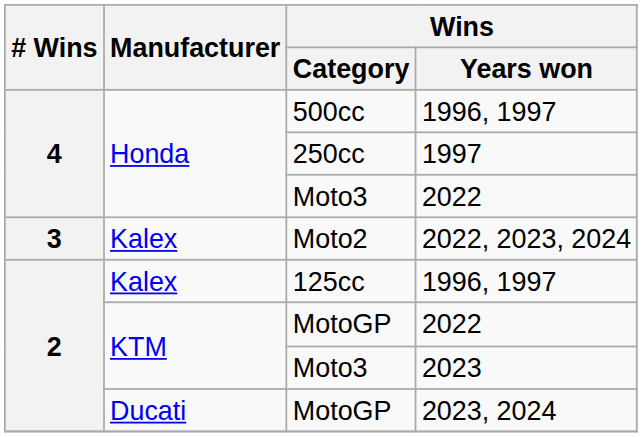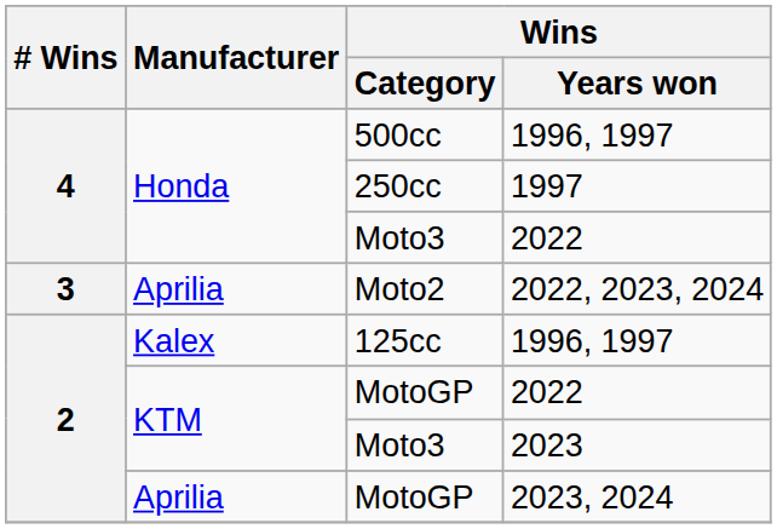 <table class="wikitable" style="font-size: 95%;">
 <tr>
 <th rowspan=2># Wins</th>
 <th rowspan=2>Manufacturer</th>
 <th colspan=2>Wins</th>
 </tr>
 <tr>
 <th>Category</th>
 <th>Years won</th>
 </tr>
 <tr>
 <th rowspan=3>4</th>
 <td rowspan=3> <a href='#'>Honda</a></td>
 <td>500cc</td>
 <td>1996, 1997</td>
 </tr>
 <tr>
 <td>250cc</td>
 <td>1997</td>
 </tr>
 <tr>
 <td>Moto3</td>
 <td>2022</td>
 </tr>
 <tr>
 <th rowspan=1>3</th>
-<td> <a href='#'>Kalex</a></td>
+<td> <a href='#'>Aprilia</a></td>
 <td>Moto2</td>
 <td>2022, 2023, 2024</td>
 </tr>
 <tr>
 <th rowspan=4>2</th>
 <td> <a href='#'>Kalex</a></td>
 <td>125cc</td>
 <td>1996, 1997</td>
 </tr>
 <tr>
 <td rowspan=2> <a href='#'>KTM</a></td>
 <td>MotoGP</td>
 <td>2022</td>
 </tr>
 <tr>
 <td>Moto3</td>
 <td>2023</td>
 </tr>
 <tr>
-<td> <a href='#'>Ducati</a></td>
+<td> <a href='#'>Aprilia</a></td>
 <td>MotoGP</td>
 <td>2023, 2024</td>
 </tr>
 <tr>
 </tr>
 </table>
